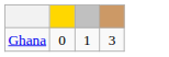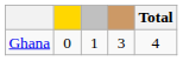 <table class="wikitable">
 <tr>
 <th></th>
 <th style="background-color:gold">        </th>
 <th style="background-color:silver">      </th>
 <th style="background-color:#CC9966">      </th>
+<th>Total</th>
 </tr>
 <tr align="center">
 <td> <a href='#'>Ghana</a></td>
 <td>0</td>
 <td>1</td>
 <td>3</td>
+<td>4</td>
 </tr>
 </table>
